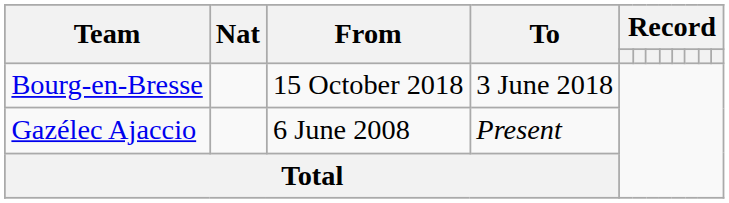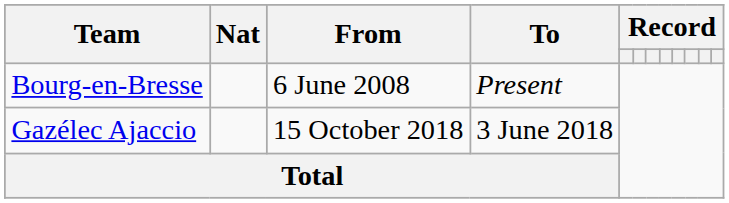 <table class="wikitable" style="text-align: center">
 <tr>
 <th rowspan="2">Team</th>
 <th rowspan="2">Nat</th>
 <th rowspan="2">From</th>
 <th rowspan="2">To</th>
 <th colspan="8">Record</th>
 </tr>
 <tr>
 <th></th>
 <th></th>
 <th></th>
 <th></th>
 <th></th>
 <th></th>
 <th></th>
 <th></th>
 </tr>
 <tr>
 <td align="left"><a href='#'>Bourg-en-Bresse</a></td>
 <td></td>
-<td align=left>15 October 2018</td>
-<td align=left>3 June 2018<br></td>
+<td align=left>6 June 2008</td>
+<td align=left><em>Present</em><br></td>
 </tr>
 <tr>
 <td align="left"><a href='#'>Gazélec Ajaccio</a></td>
 <td></td>
-<td align=left>6 June 2008</td>
-<td align=left><em>Present</em><br></td>
+<td align=left>15 October 2018</td>
+<td align=left>3 June 2018<br></td>
 </tr>
 <tr>
 <th colspan="4">Total<br></th>
 </tr>
 </table>
